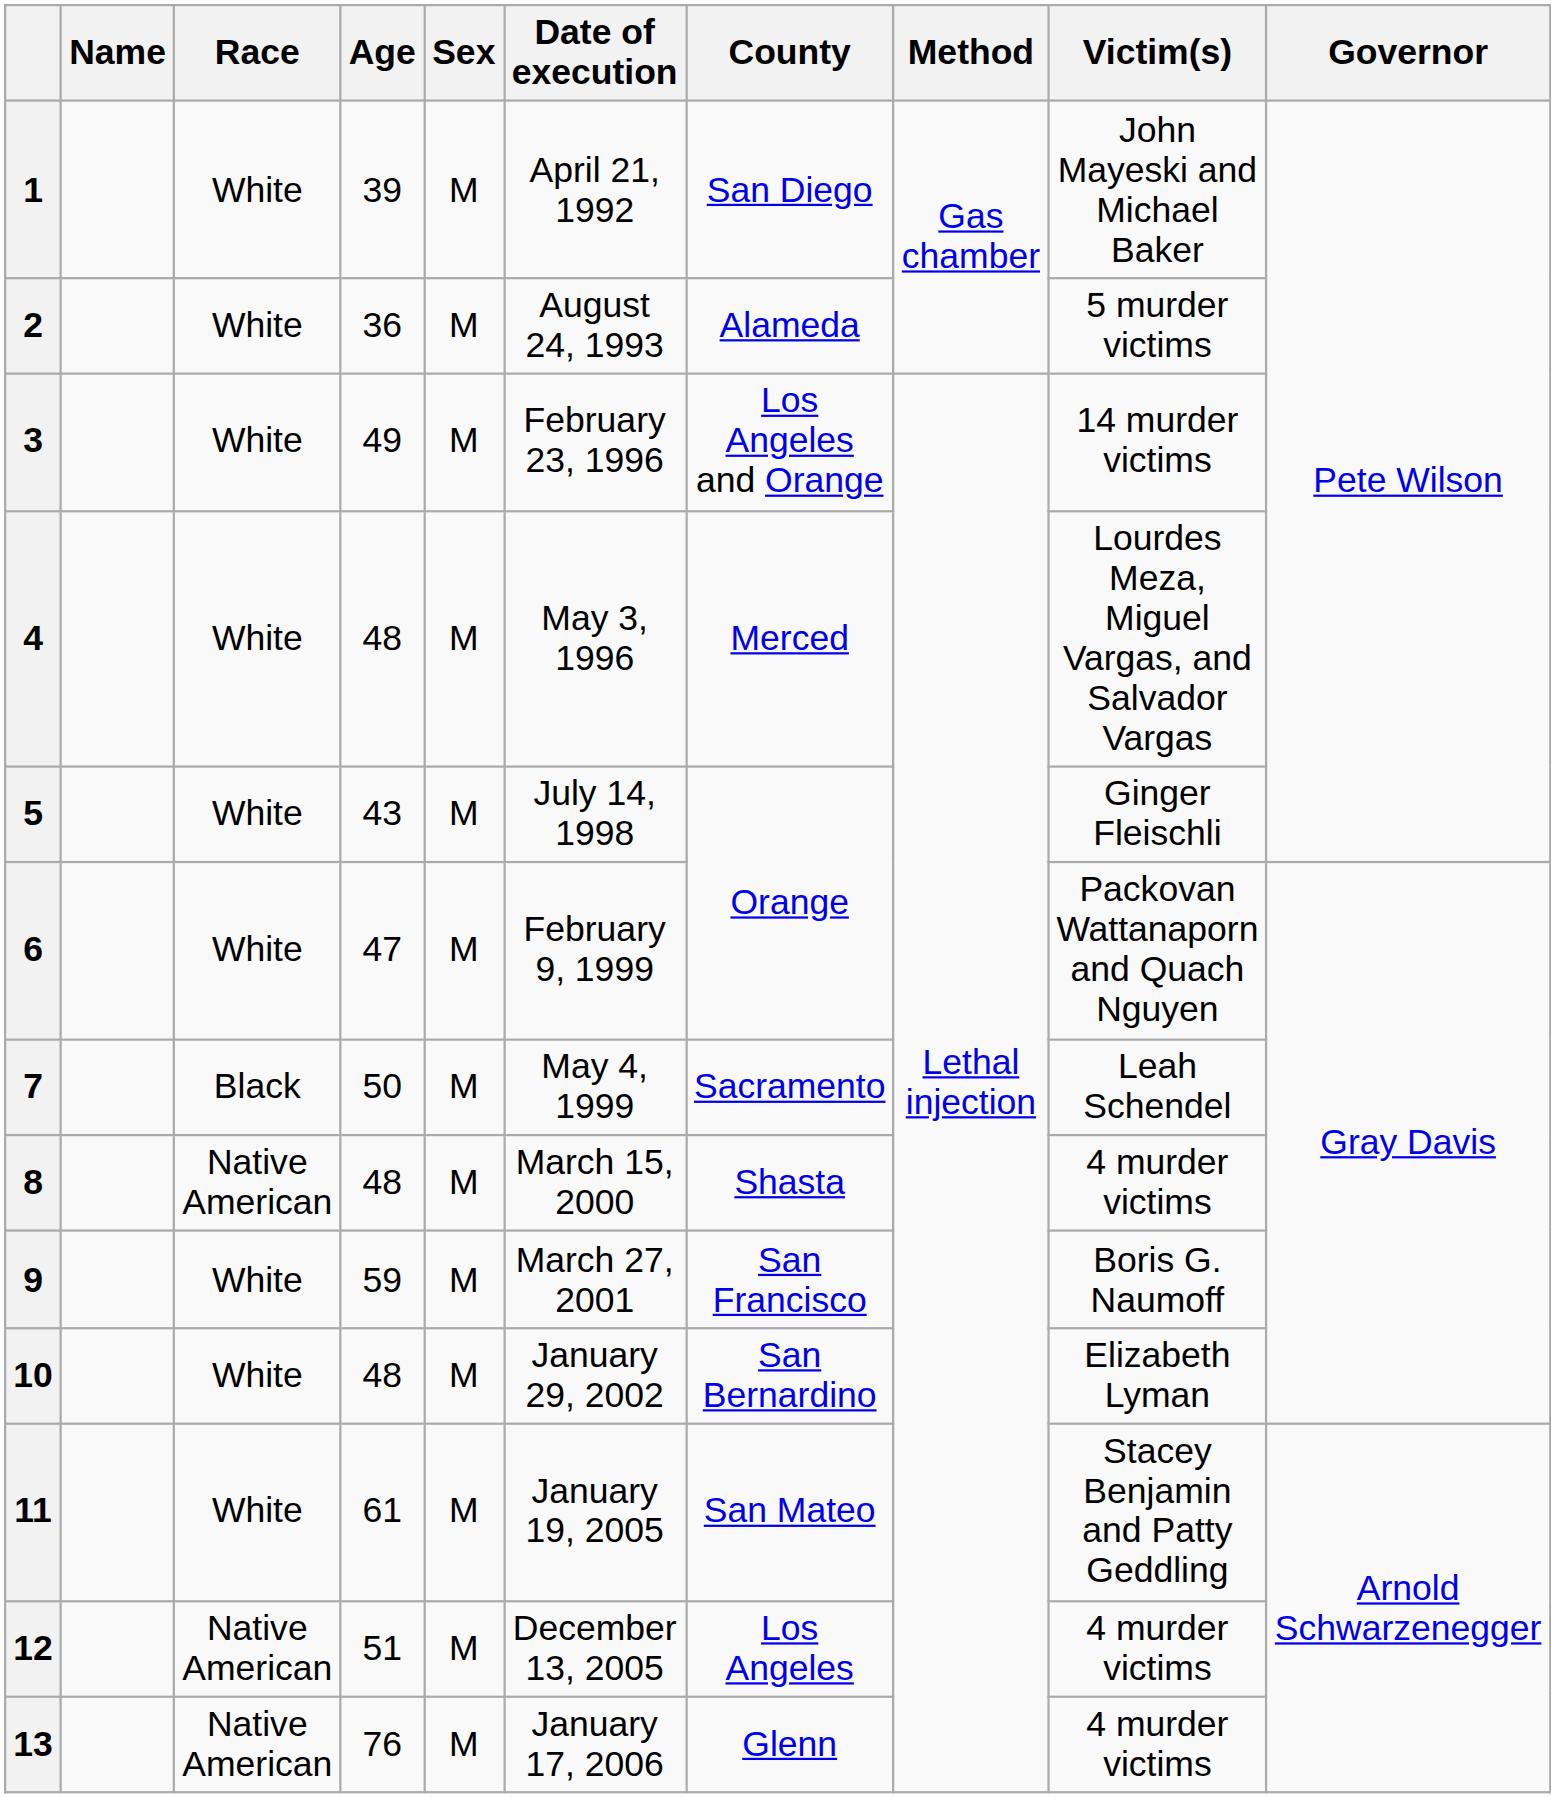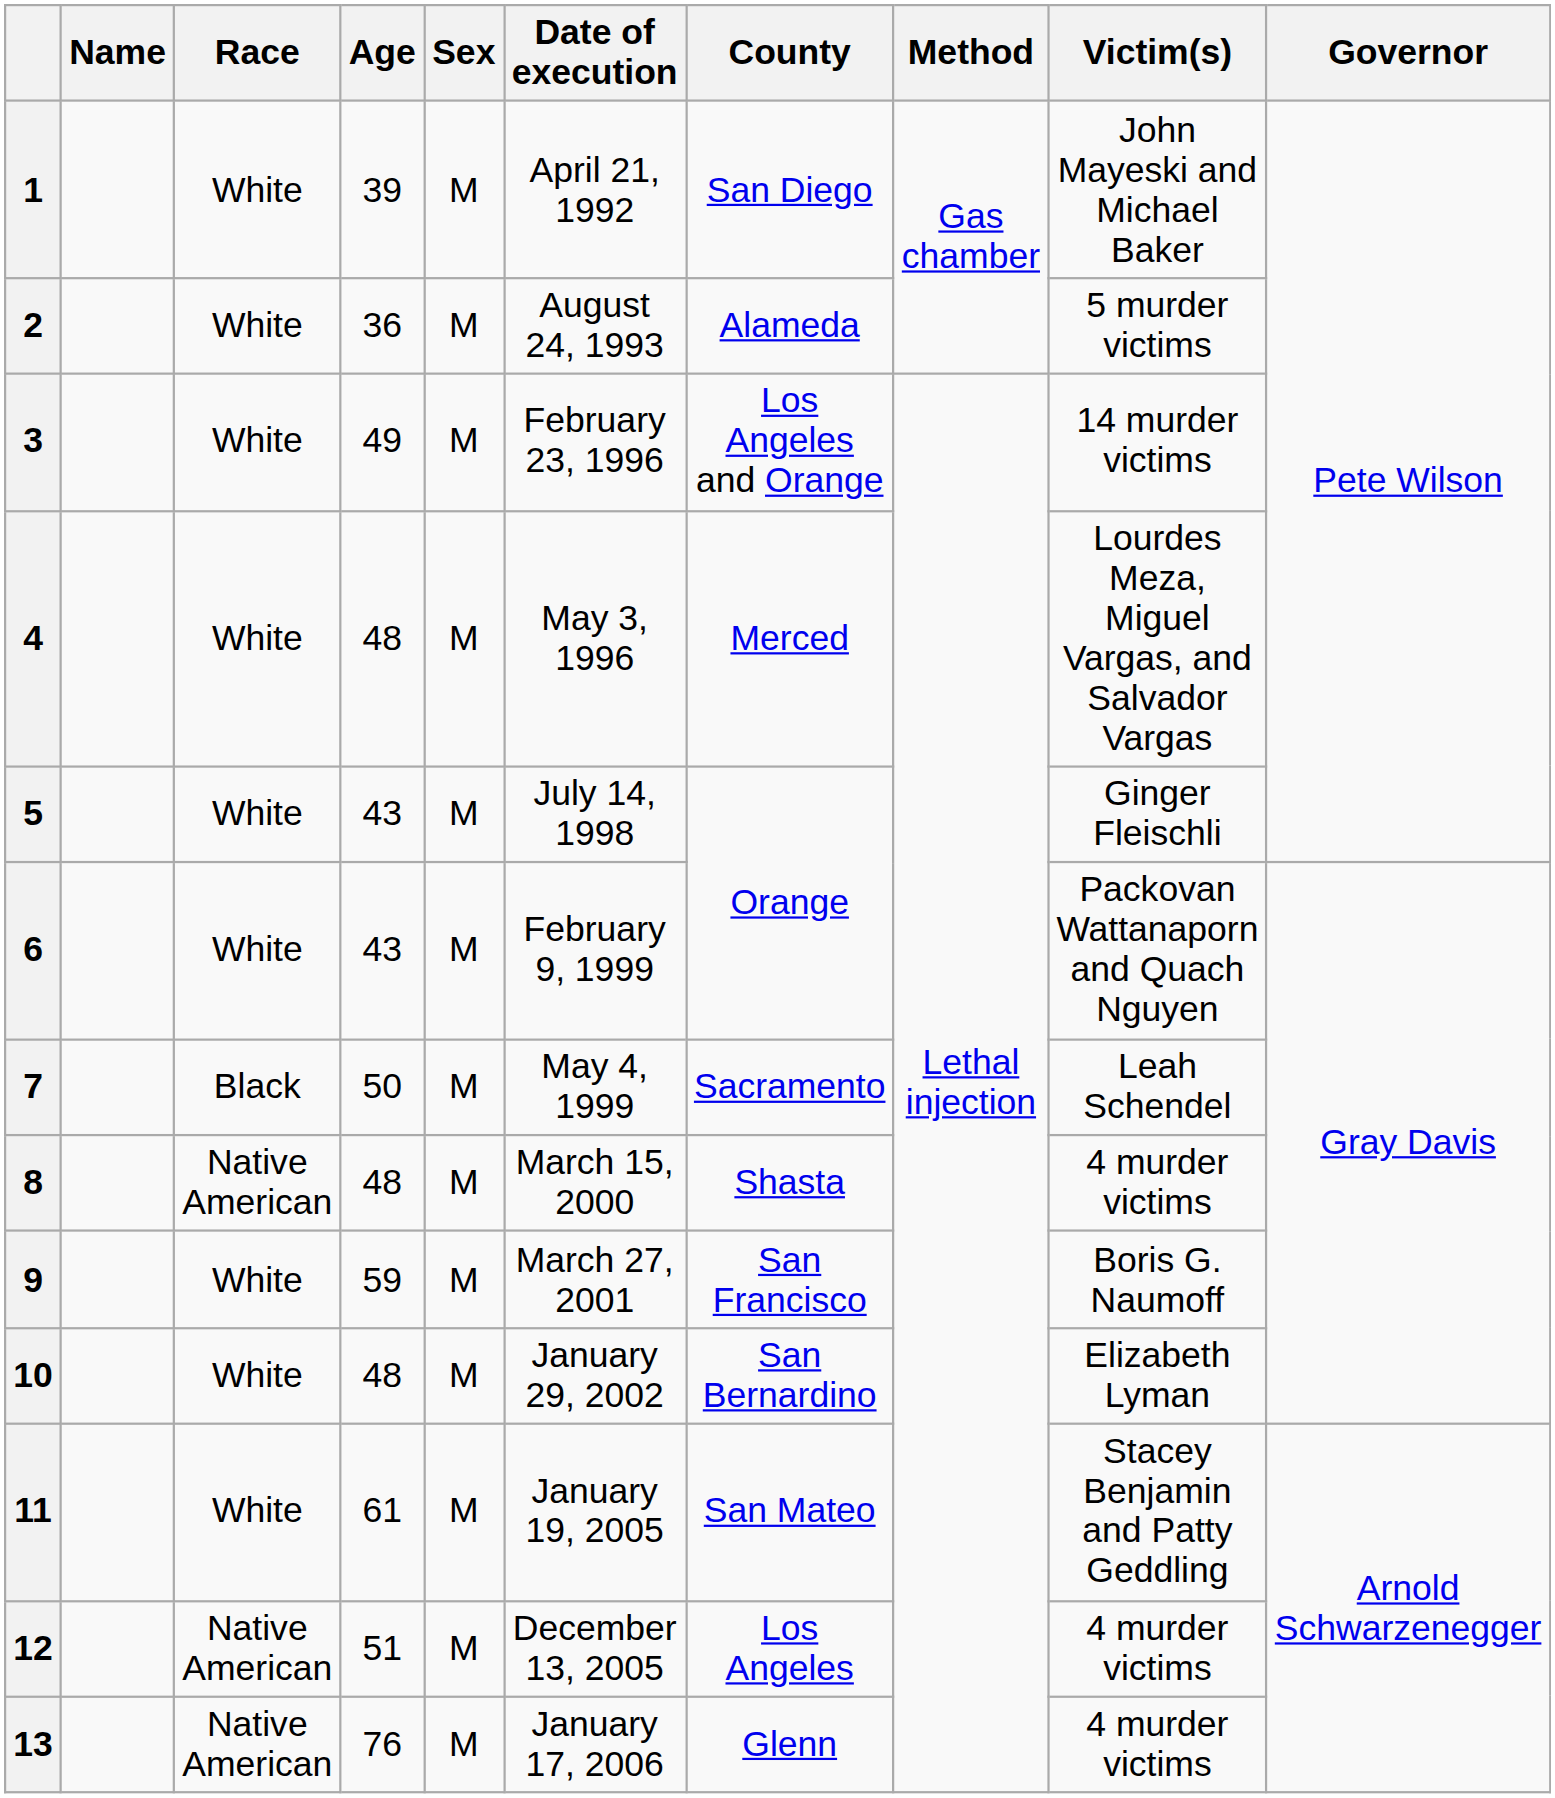 <table class="wikitable sortable" style="text-align:center;">
 <tr>
 <th scope="col"></th>
 <th scope="col">Name</th>
 <th scope="col">Race</th>
 <th scope="col">Age</th>
 <th scope="col">Sex</th>
 <th scope="col" data-sort-type="date">Date of execution</th>
 <th scope="col">County</th>
 <th scope="col">Method</th>
 <th scope="col">Victim(s)</th>
 <th scope="col">Governor</th>
 </tr>
 <tr>
 <th scope="row">1</th>
 <td></td>
 <td>White</td>
 <td>39</td>
 <td>M</td>
 <td>April 21, 1992</td>
 <td><a href='#'>San Diego</a></td>
 <td rowspan="2"><a href='#'>Gas chamber</a></td>
 <td>John Mayeski and Michael Baker</td>
 <td rowspan="5"><a href='#'>Pete Wilson</a></td>
 </tr>
 <tr>
 <th scope="row">2</th>
 <td></td>
 <td>White</td>
 <td>36</td>
 <td>M</td>
 <td>August 24, 1993</td>
 <td><a href='#'>Alameda</a></td>
 <td>5 murder victims</td>
 </tr>
 <tr>
 <th scope="row">3</th>
 <td></td>
 <td>White</td>
 <td>49</td>
 <td>M</td>
 <td>February 23, 1996</td>
 <td><a href='#'>Los Angeles</a> and <a href='#'>Orange</a></td>
 <td rowspan="11"><a href='#'>Lethal injection</a></td>
 <td>14 murder victims</td>
 </tr>
 <tr>
 <th scope="row">4</th>
 <td></td>
 <td>White</td>
 <td>48</td>
 <td>M</td>
 <td>May 3, 1996</td>
 <td><a href='#'>Merced</a></td>
 <td>Lourdes Meza, Miguel Vargas, and Salvador Vargas</td>
 </tr>
 <tr>
 <th scope="row">5</th>
 <td></td>
 <td>White</td>
 <td>43</td>
 <td>M</td>
 <td>July 14, 1998</td>
 <td rowspan="2"><a href='#'>Orange</a></td>
 <td>Ginger Fleischli</td>
 </tr>
 <tr>
 <th scope="row">6</th>
 <td></td>
 <td>White</td>
-<td>47</td>
+<td>43</td>
 <td>M</td>
 <td>February 9, 1999</td>
 <td>Packovan Wattanaporn and Quach Nguyen</td>
 <td rowspan="5"><a href='#'>Gray Davis</a></td>
 </tr>
 <tr>
 <th scope="row">7</th>
 <td></td>
 <td>Black</td>
 <td>50</td>
 <td>M</td>
 <td>May 4, 1999</td>
 <td><a href='#'>Sacramento</a></td>
 <td>Leah Schendel</td>
 </tr>
 <tr>
 <th scope="row">8</th>
 <td></td>
 <td>Native American</td>
 <td>48</td>
 <td>M</td>
 <td>March 15, 2000</td>
 <td><a href='#'>Shasta</a></td>
 <td>4 murder victims</td>
 </tr>
 <tr>
 <th scope="row">9</th>
 <td></td>
 <td>White</td>
 <td>59</td>
 <td>M</td>
 <td>March 27, 2001</td>
 <td><a href='#'>San Francisco</a></td>
 <td>Boris G. Naumoff</td>
 </tr>
 <tr>
 <th scope="row">10</th>
 <td></td>
 <td>White</td>
 <td>48</td>
 <td>M</td>
 <td>January 29, 2002</td>
 <td><a href='#'>San Bernardino</a></td>
 <td>Elizabeth Lyman</td>
 </tr>
 <tr>
 <th scope="row">11</th>
 <td></td>
 <td>White</td>
 <td>61</td>
 <td>M</td>
 <td>January 19, 2005</td>
 <td><a href='#'>San Mateo</a></td>
 <td>Stacey Benjamin and Patty Geddling</td>
 <td rowspan="3"><a href='#'>Arnold Schwarzenegger</a></td>
 </tr>
 <tr>
 <th scope="row">12</th>
 <td></td>
 <td>Native American</td>
 <td>51</td>
 <td>M</td>
 <td>December 13, 2005</td>
 <td><a href='#'>Los Angeles</a></td>
 <td>4 murder victims</td>
 </tr>
 <tr>
 <th scope="row">13</th>
 <td></td>
 <td>Native American</td>
 <td>76</td>
 <td>M</td>
 <td>January 17, 2006</td>
 <td><a href='#'>Glenn</a></td>
 <td>4 murder victims</td>
 </tr>
 </table>
